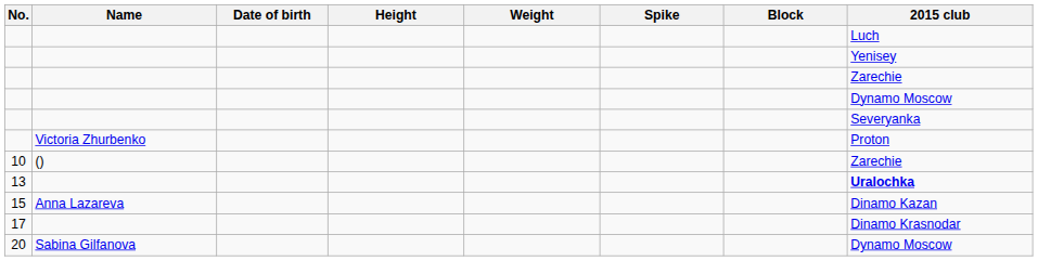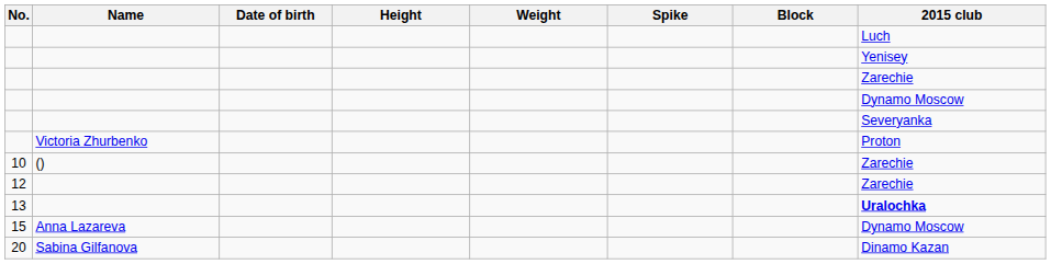 <table class="wikitable sortable" style="text-align:center;">
 <tr>
 <th>No.</th>
 <th style="width:15em">Name</th>
 <th style="width:9em">Date of birth</th>
 <th style="width:11em">Height</th>
 <th style="width:11em">Weight</th>
 <th style="width:10em">Spike</th>
 <th style="width:10em">Block</th>
 <th style="width:15em">2015 club</th>
 </tr>
 <tr>
 <td></td>
 <td align=left></td>
 <td align=right></td>
 <td></td>
 <td></td>
 <td></td>
 <td></td>
 <td align=left> <a href='#'>Luch</a></td>
 </tr>
 <tr>
 <td></td>
 <td align=left></td>
 <td align=right></td>
 <td></td>
 <td></td>
 <td></td>
 <td></td>
 <td align=left> <a href='#'>Yenisey</a></td>
 </tr>
 <tr>
 <td></td>
 <td align=left></td>
 <td align=right></td>
 <td></td>
 <td></td>
 <td></td>
 <td></td>
 <td align=left> <a href='#'>Zarechie</a></td>
 </tr>
 <tr>
 <td></td>
 <td align=left></td>
 <td align=right></td>
 <td></td>
 <td></td>
 <td></td>
 <td></td>
 <td align=left> <a href='#'>Dynamo Moscow</a></td>
 </tr>
 <tr>
 <td></td>
 <td align=left></td>
 <td align=right></td>
 <td></td>
 <td></td>
 <td></td>
 <td></td>
 <td align=left> <a href='#'>Severyanka</a></td>
 </tr>
 <tr>
 <td></td>
 <td align=left><a href='#'>Victoria Zhurbenko</a></td>
 <td align=right></td>
 <td></td>
 <td></td>
 <td></td>
 <td></td>
 <td align=left> <a href='#'>Proton</a></td>
 </tr>
 <tr>
 <td>10</td>
 <td align=left> ()</td>
 <td align=right></td>
 <td></td>
 <td></td>
 <td></td>
 <td></td>
 <td align=left> <a href='#'>Zarechie</a></td>
 </tr>
 <tr>
+<td>12</td>
+<td align=left></td>
+<td align=right></td>
+<td></td>
+<td></td>
+<td></td>
+<td></td>
+<td align=left> <a href='#'>Zarechie</a></td>
+</tr>
+<tr>
 <td>13</td>
 <td align=left></td>
 <td align=right></td>
 <td></td>
 <td></td>
 <td></td>
 <td></td>
 <td align=left><strong> <a href='#'>Uralochka</a></strong></td>
 </tr>
 <tr>
 <td>15</td>
 <td align=left><a href='#'>Anna Lazareva</a></td>
 <td align=right></td>
 <td></td>
 <td></td>
 <td></td>
 <td></td>
-<td align=left> <a href='#'>Dinamo Kazan</a></td>
-</tr>
-<tr>
-<td>17</td>
-<td align=left></td>
-<td align=right></td>
-<td></td>
-<td></td>
-<td></td>
-<td></td>
-<td align=left> <a href='#'>Dinamo Krasnodar</a></td>
+<td align=left> <a href='#'>Dynamo Moscow</a></td>
 </tr>
 <tr>
 <td>20</td>
 <td align=left><a href='#'>Sabina Gilfanova</a></td>
 <td align=right></td>
 <td></td>
 <td></td>
 <td></td>
 <td></td>
-<td align=left> <a href='#'>Dynamo Moscow</a></td>
+<td align=left> <a href='#'>Dinamo Kazan</a></td>
 </tr>
 </table>
